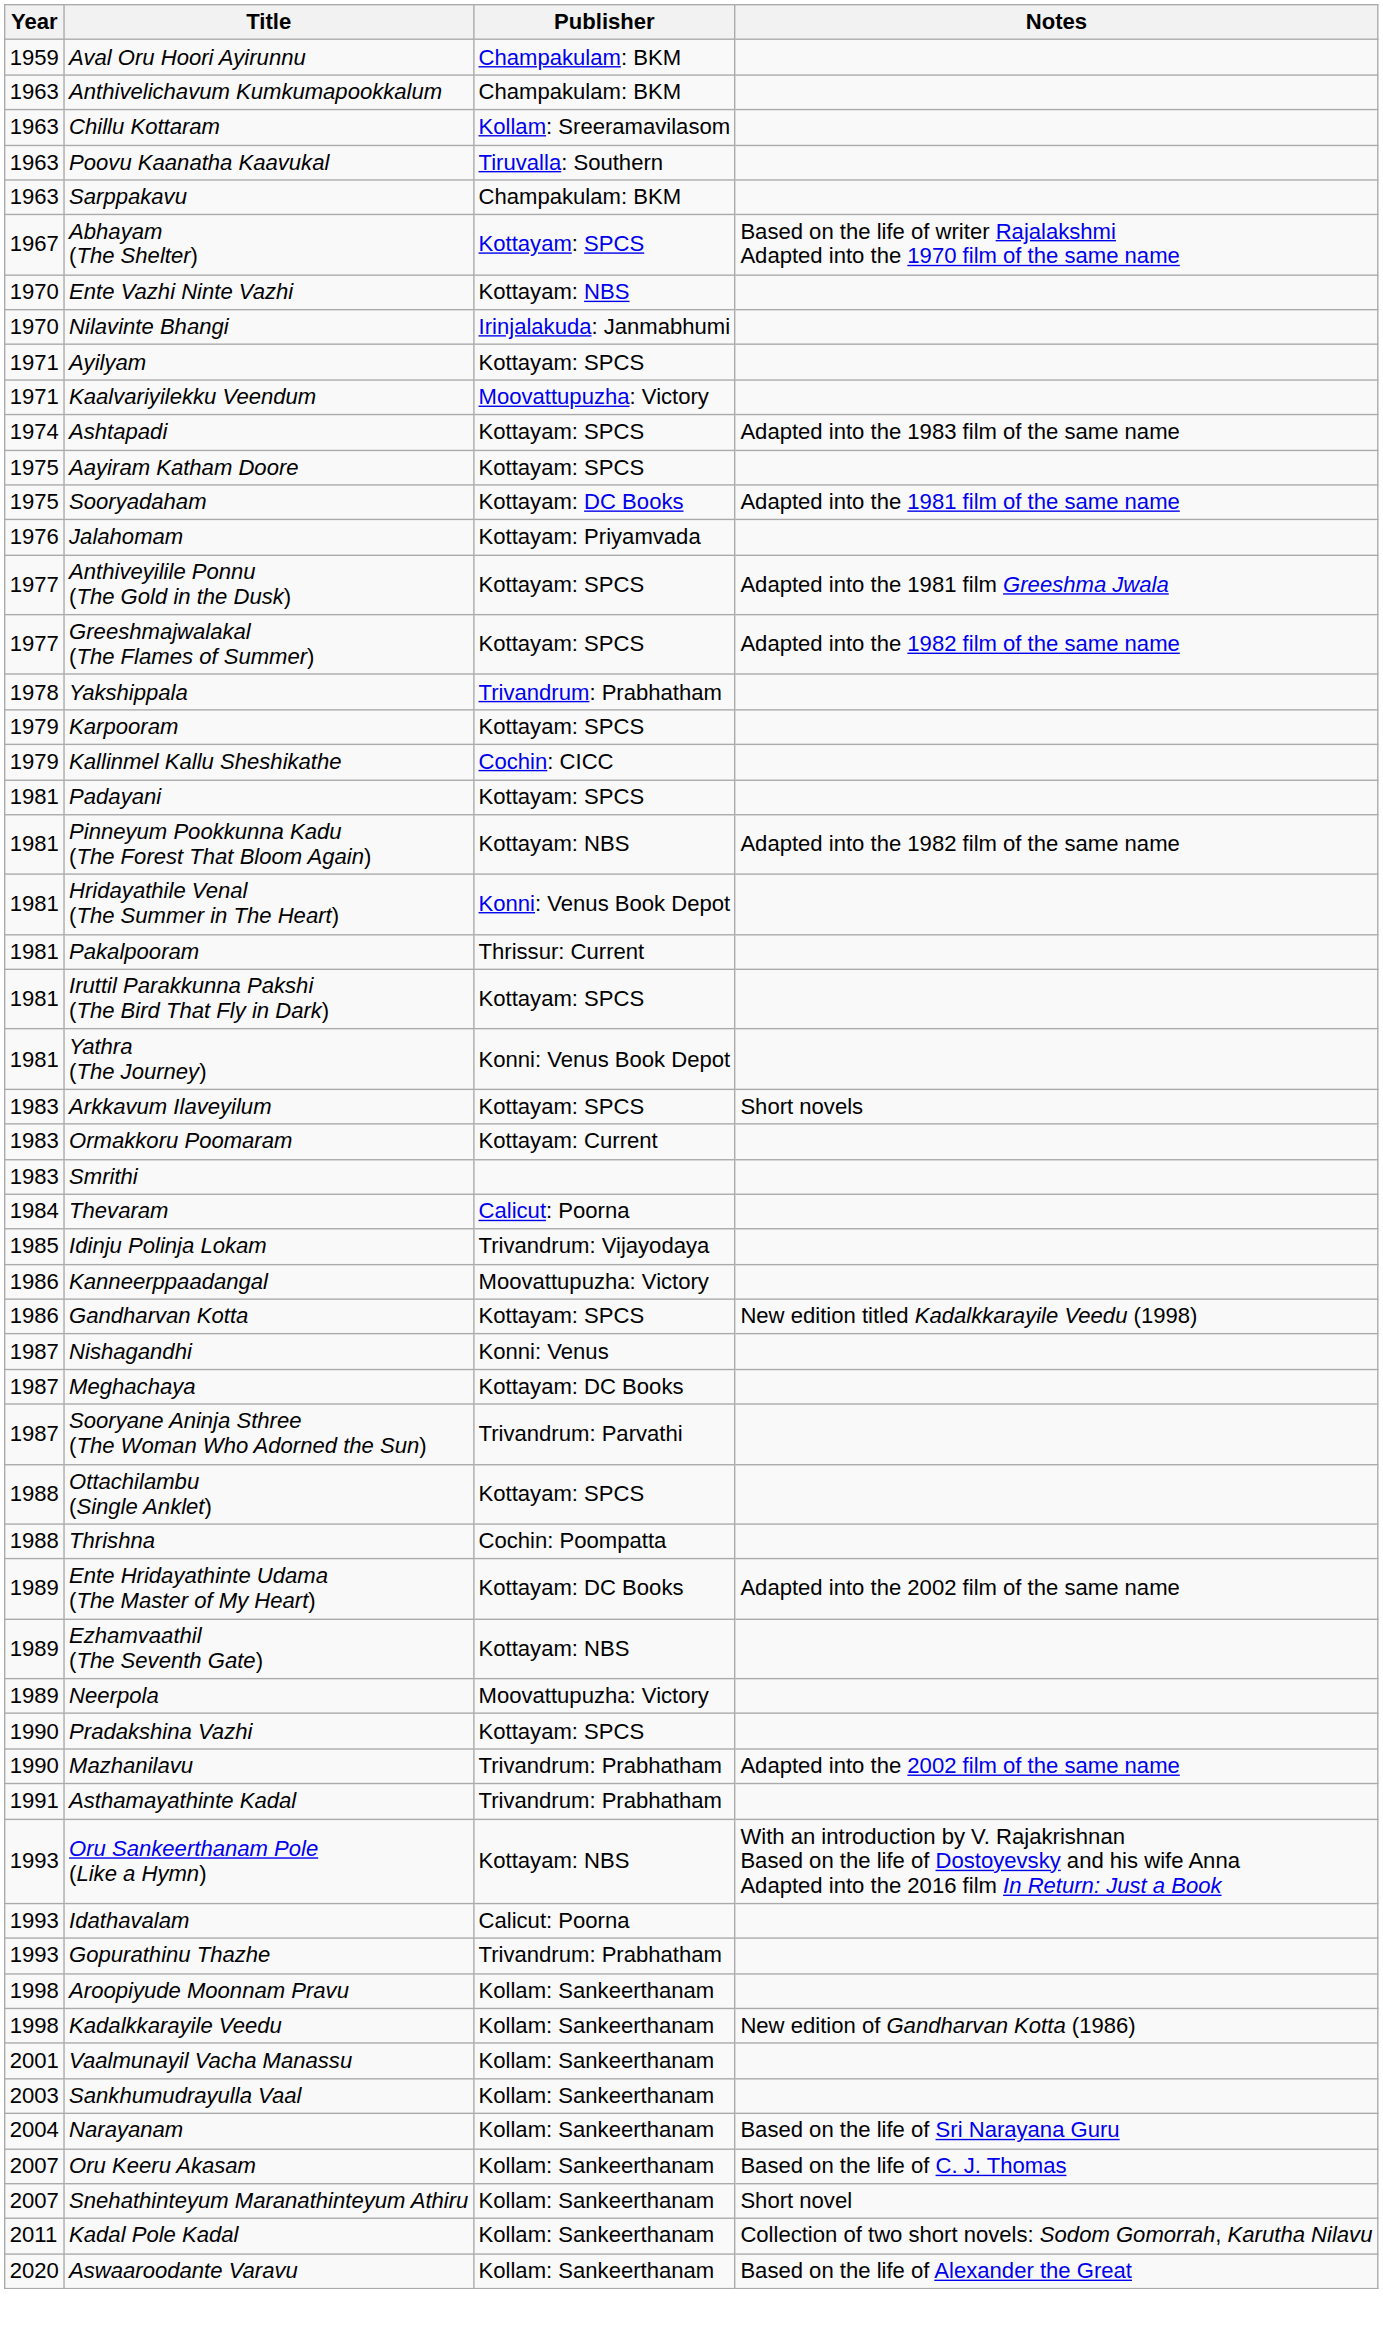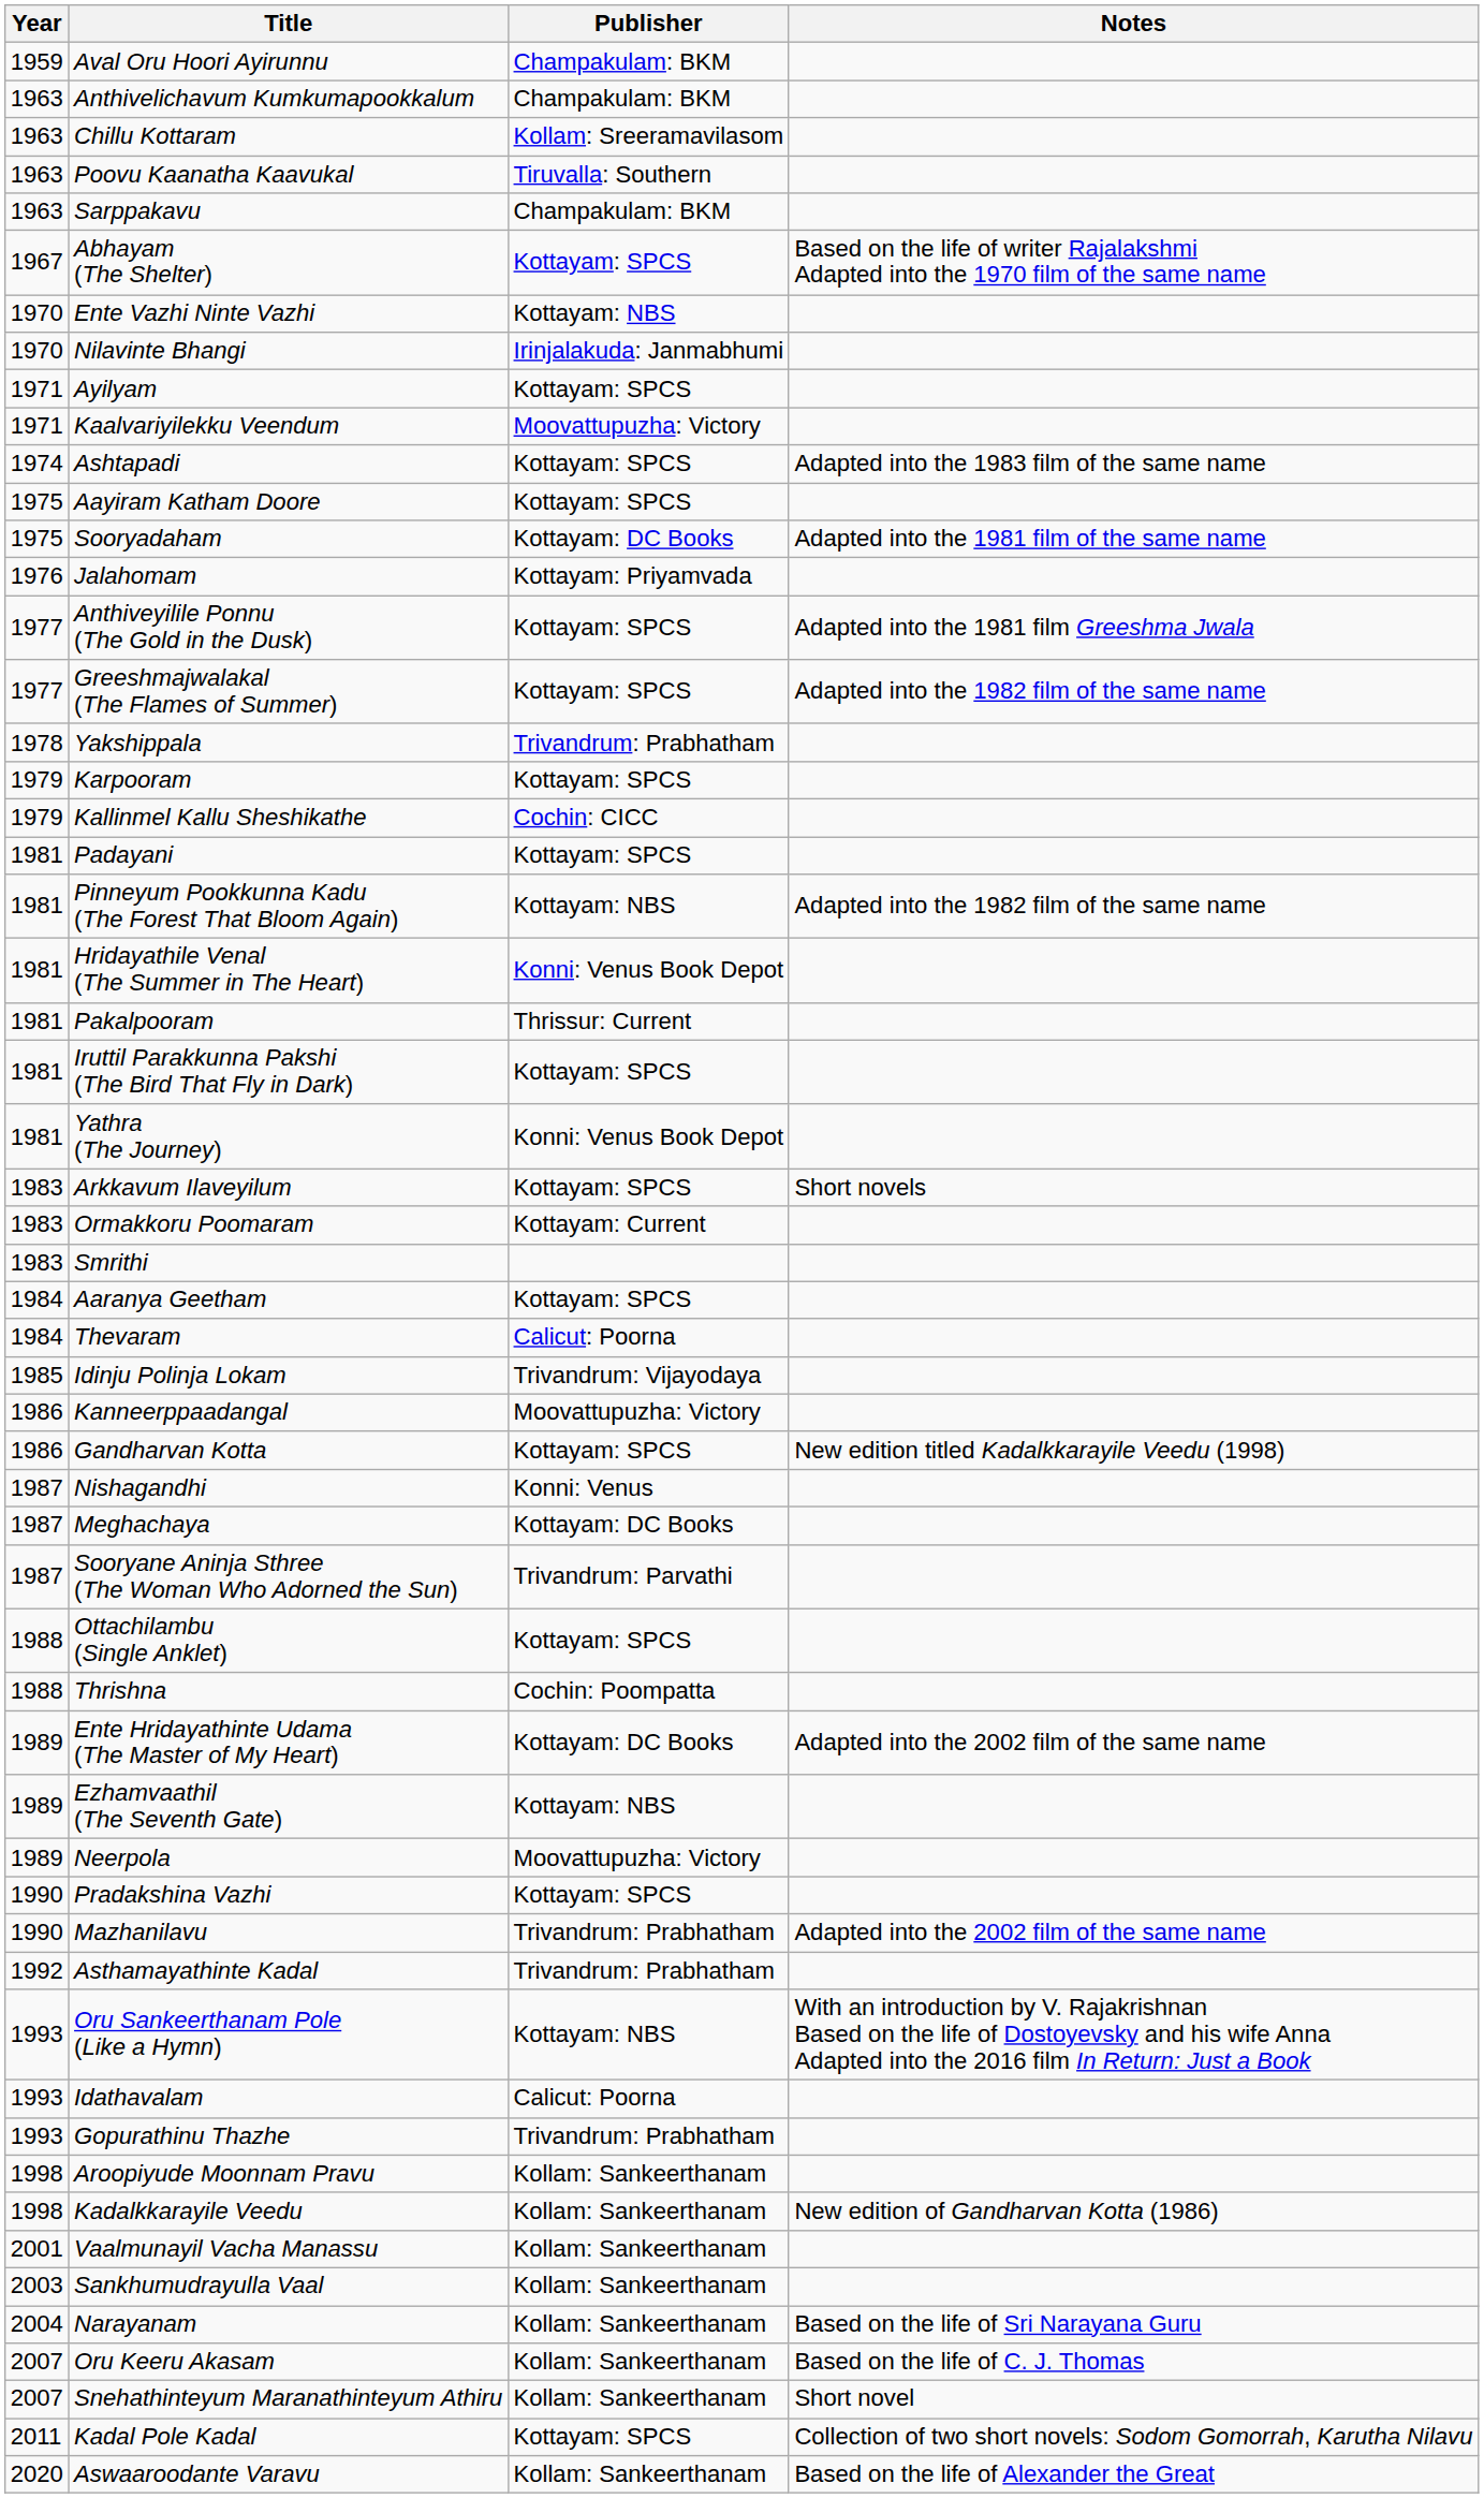 <table class="wikitable">
 <tr>
 <th>Year</th>
 <th>Title</th>
 <th>Publisher</th>
 <th>Notes</th>
 </tr>
 <tr>
 <td>1959</td>
 <td><em>Aval Oru Hoori Ayirunnu</em></td>
 <td><a href='#'>Champakulam</a>: BKM</td>
 <td></td>
 </tr>
 <tr>
 <td>1963</td>
 <td><em>Anthivelichavum Kumkumapookkalum</em></td>
 <td>Champakulam: BKM</td>
 <td></td>
 </tr>
 <tr>
 <td>1963</td>
 <td><em>Chillu Kottaram</em></td>
 <td><a href='#'>Kollam</a>: Sreeramavilasom</td>
 <td></td>
 </tr>
 <tr>
 <td>1963</td>
 <td><em>Poovu Kaanatha Kaavukal</em></td>
 <td><a href='#'>Tiruvalla</a>: Southern</td>
 <td></td>
 </tr>
 <tr>
 <td>1963</td>
 <td><em>Sarppakavu</em></td>
 <td>Champakulam: BKM</td>
 <td></td>
 </tr>
 <tr>
 <td>1967</td>
 <td><em>Abhayam</em><br>(<em>The Shelter</em>)</td>
 <td><a href='#'>Kottayam</a>: <a href='#'>SPCS</a></td>
 <td>Based on the life of writer <a href='#'>Rajalakshmi</a><br>Adapted into the <a href='#'>1970 film of the same name</a></td>
 </tr>
 <tr>
 <td>1970</td>
 <td><em>Ente Vazhi Ninte Vazhi</em></td>
 <td>Kottayam: <a href='#'>NBS</a></td>
 <td></td>
 </tr>
 <tr>
 <td>1970</td>
 <td><em>Nilavinte Bhangi</em></td>
 <td><a href='#'>Irinjalakuda</a>: Janmabhumi</td>
 <td></td>
 </tr>
 <tr>
 <td>1971</td>
 <td><em>Ayilyam</em></td>
 <td>Kottayam: SPCS</td>
 <td></td>
 </tr>
 <tr>
 <td>1971</td>
 <td><em>Kaalvariyilekku Veendum</em></td>
 <td><a href='#'>Moovattupuzha</a>: Victory</td>
 <td></td>
 </tr>
 <tr>
 <td>1974</td>
 <td><em>Ashtapadi</em></td>
 <td>Kottayam: SPCS</td>
 <td>Adapted into the 1983 film of the same name</td>
 </tr>
 <tr>
 <td>1975</td>
 <td><em>Aayiram Katham Doore</em></td>
 <td>Kottayam: SPCS</td>
 <td></td>
 </tr>
 <tr>
 <td>1975</td>
 <td><em>Sooryadaham</em></td>
 <td>Kottayam: <a href='#'>DC Books</a></td>
 <td>Adapted into the <a href='#'>1981 film of the same name</a></td>
 </tr>
 <tr>
 <td>1976</td>
 <td><em>Jalahomam</em></td>
 <td>Kottayam: Priyamvada</td>
 <td></td>
 </tr>
 <tr>
 <td>1977</td>
 <td><em>Anthiveyilile Ponnu</em><br>(<em>The Gold in the Dusk</em>)</td>
 <td>Kottayam: SPCS</td>
 <td>Adapted into the 1981 film <em><a href='#'>Greeshma Jwala</a></em></td>
 </tr>
 <tr>
 <td>1977</td>
 <td><em>Greeshmajwalakal</em><br>(<em>The Flames of Summer</em>)</td>
 <td>Kottayam: SPCS</td>
 <td>Adapted into the <a href='#'>1982 film of the same name</a></td>
 </tr>
 <tr>
 <td>1978</td>
 <td><em>Yakshippala</em></td>
 <td><a href='#'>Trivandrum</a>: Prabhatham</td>
 <td></td>
 </tr>
 <tr>
 <td>1979</td>
 <td><em>Karpooram</em></td>
 <td>Kottayam: SPCS</td>
 <td></td>
 </tr>
 <tr>
 <td>1979</td>
 <td><em>Kallinmel Kallu Sheshikathe</em></td>
 <td><a href='#'>Cochin</a>: CICC</td>
 <td></td>
 </tr>
 <tr>
 <td>1981</td>
 <td><em>Padayani</em></td>
 <td>Kottayam: SPCS</td>
 <td></td>
 </tr>
 <tr>
 <td>1981</td>
 <td><em>Pinneyum Pookkunna Kadu</em><br>(<em>The Forest That Bloom Again</em>)</td>
 <td>Kottayam: NBS</td>
 <td>Adapted into the 1982 film of the same name</td>
 </tr>
 <tr>
 <td>1981</td>
 <td><em>Hridayathile Venal</em><br>(<em>The Summer in The Heart</em>)</td>
 <td><a href='#'>Konni</a>: Venus Book Depot</td>
 <td></td>
 </tr>
 <tr>
 <td>1981</td>
 <td><em>Pakalpooram</em></td>
 <td>Thrissur: Current</td>
 <td></td>
 </tr>
 <tr>
 <td>1981</td>
 <td><em>Iruttil Parakkunna Pakshi</em><br>(<em>The Bird That Fly in Dark</em>)</td>
 <td>Kottayam: SPCS</td>
 <td></td>
 </tr>
 <tr>
 <td>1981</td>
 <td><em>Yathra</em><br>(<em>The Journey</em>)</td>
 <td>Konni: Venus Book Depot</td>
 <td></td>
 </tr>
 <tr>
 <td>1983</td>
 <td><em>Arkkavum Ilaveyilum</em></td>
 <td>Kottayam: SPCS</td>
 <td>Short novels</td>
 </tr>
 <tr>
 <td>1983</td>
 <td><em>Ormakkoru Poomaram</em></td>
 <td>Kottayam: Current</td>
 <td></td>
 </tr>
 <tr>
 <td>1983</td>
 <td><em>Smrithi</em></td>
 <td></td>
 <td></td>
 </tr>
 <tr>
 <td>1984</td>
+<td><em>Aaranya Geetham</em></td>
+<td>Kottayam: SPCS</td>
+<td></td>
+</tr>
+<tr>
+<td>1984</td>
 <td><em>Thevaram</em></td>
 <td><a href='#'>Calicut</a>: Poorna</td>
 <td></td>
 </tr>
 <tr>
 <td>1985</td>
 <td><em>Idinju Polinja Lokam</em></td>
 <td>Trivandrum: Vijayodaya</td>
 <td></td>
 </tr>
 <tr>
 <td>1986</td>
 <td><em>Kanneerppaadangal</em></td>
 <td>Moovattupuzha: Victory</td>
 <td></td>
 </tr>
 <tr>
 <td>1986</td>
 <td><em>Gandharvan Kotta</em></td>
 <td>Kottayam: SPCS</td>
 <td>New edition titled <em>Kadalkkarayile Veedu</em> (1998)</td>
 </tr>
 <tr>
 <td>1987</td>
 <td><em>Nishagandhi</em></td>
 <td>Konni: Venus</td>
 <td></td>
 </tr>
 <tr>
 <td>1987</td>
 <td><em>Meghachaya</em></td>
 <td>Kottayam: DC Books</td>
 <td></td>
 </tr>
 <tr>
 <td>1987</td>
 <td><em>Sooryane Aninja Sthree</em><br>(<em>The Woman Who Adorned the Sun</em>)</td>
 <td>Trivandrum: Parvathi</td>
 <td></td>
 </tr>
 <tr>
 <td>1988</td>
 <td><em>Ottachilambu</em><br>(<em>Single Anklet</em>)</td>
 <td>Kottayam: SPCS</td>
 <td></td>
 </tr>
 <tr>
 <td>1988</td>
 <td><em>Thrishna</em></td>
 <td>Cochin: Poompatta</td>
 <td></td>
 </tr>
 <tr>
 <td>1989</td>
 <td><em>Ente Hridayathinte Udama</em><br>(<em>The Master of My Heart</em>)</td>
 <td>Kottayam: DC Books</td>
 <td>Adapted into the 2002 film of the same name</td>
 </tr>
 <tr>
 <td>1989</td>
 <td><em>Ezhamvaathil</em><br>(<em>The Seventh Gate</em>)</td>
 <td>Kottayam: NBS</td>
 <td></td>
 </tr>
 <tr>
 <td>1989</td>
 <td><em>Neerpola</em></td>
 <td>Moovattupuzha: Victory</td>
 <td></td>
 </tr>
 <tr>
 <td>1990</td>
 <td><em>Pradakshina Vazhi</em></td>
 <td>Kottayam: SPCS</td>
 <td></td>
 </tr>
 <tr>
 <td>1990</td>
 <td><em>Mazhanilavu</em></td>
 <td>Trivandrum: Prabhatham</td>
 <td>Adapted into the <a href='#'>2002 film of the same name</a></td>
 </tr>
 <tr>
-<td>1991</td>
+<td>1992</td>
 <td><em>Asthamayathinte Kadal</em></td>
 <td>Trivandrum: Prabhatham</td>
 <td></td>
 </tr>
 <tr>
 <td>1993</td>
 <td><em><a href='#'>Oru Sankeerthanam Pole</a></em><br>(<em>Like a Hymn</em>)</td>
 <td>Kottayam: NBS</td>
 <td>With an introduction by V. Rajakrishnan<br>Based on the life of <a href='#'>Dostoyevsky</a> and his wife Anna<br>Adapted into the 2016 film <em><a href='#'>In Return: Just a Book</a></em></td>
 </tr>
 <tr>
 <td>1993</td>
 <td><em>Idathavalam</em></td>
 <td>Calicut: Poorna</td>
 <td></td>
 </tr>
 <tr>
 <td>1993</td>
 <td><em>Gopurathinu Thazhe</em></td>
 <td>Trivandrum: Prabhatham</td>
 <td></td>
 </tr>
 <tr>
 <td>1998</td>
 <td><em>Aroopiyude Moonnam Pravu</em></td>
 <td>Kollam: Sankeerthanam</td>
 <td></td>
 </tr>
 <tr>
 <td>1998</td>
 <td><em>Kadalkkarayile Veedu</em></td>
 <td>Kollam: Sankeerthanam</td>
 <td>New edition of <em>Gandharvan Kotta</em> (1986)</td>
 </tr>
 <tr>
 <td>2001</td>
 <td><em>Vaalmunayil Vacha Manassu</em></td>
 <td>Kollam: Sankeerthanam</td>
 <td></td>
 </tr>
 <tr>
 <td>2003</td>
 <td><em>Sankhumudrayulla Vaal</em></td>
 <td>Kollam: Sankeerthanam</td>
 <td></td>
 </tr>
 <tr>
 <td>2004</td>
 <td><em>Narayanam</em></td>
 <td>Kollam: Sankeerthanam</td>
 <td>Based on the life of <a href='#'>Sri Narayana Guru</a></td>
 </tr>
 <tr>
 <td>2007</td>
 <td><em>Oru Keeru Akasam</em></td>
 <td>Kollam: Sankeerthanam</td>
 <td>Based on the life of <a href='#'>C. J. Thomas</a></td>
 </tr>
 <tr>
 <td>2007</td>
 <td><em>Snehathinteyum Maranathinteyum Athiru</em></td>
 <td>Kollam: Sankeerthanam</td>
 <td>Short novel</td>
 </tr>
 <tr>
 <td>2011</td>
 <td><em>Kadal Pole Kadal</em></td>
-<td>Kollam: Sankeerthanam</td>
+<td>Kottayam: SPCS</td>
 <td>Collection of two short novels: <em>Sodom Gomorrah</em>, <em>Karutha Nilavu</em></td>
 </tr>
 <tr>
 <td>2020</td>
 <td><em>Aswaaroodante Varavu</em></td>
 <td>Kollam: Sankeerthanam</td>
 <td>Based on the life of <a href='#'>Alexander the Great</a></td>
 </tr>
 </table>
